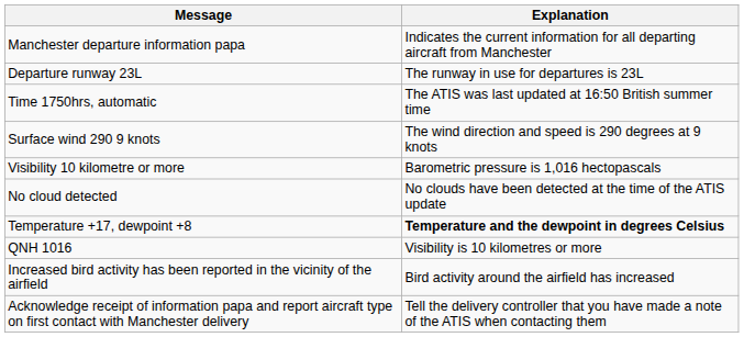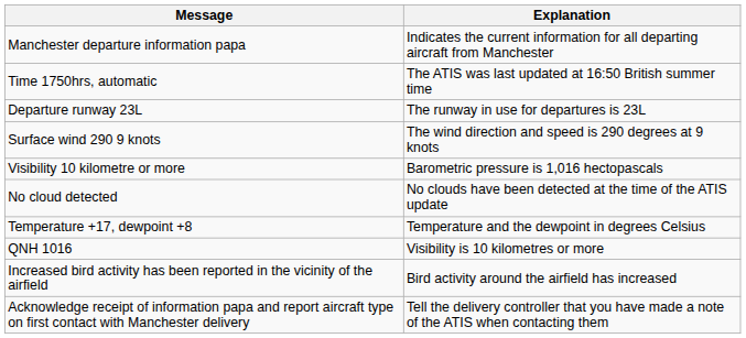 <table class="wikitable">
 <tr>
 <th>Message</th>
 <th>Explanation</th>
 </tr>
 <tr>
 <td>Manchester departure information papa</td>
 <td>Indicates the current information for all departing aircraft from Manchester</td>
 </tr>
 <tr>
+<td>Time 1750hrs, automatic</td>
+<td>The ATIS was last updated at 16:50 British summer time</td>
+</tr>
+<tr>
 <td>Departure runway 23L</td>
 <td>The runway in use for departures is 23L</td>
-</tr>
-<tr>
-<td>Time 1750hrs, automatic</td>
-<td>The ATIS was last updated at 16:50 British summer time</td>
 </tr>
 <tr>
 <td>Surface wind 290 9 knots</td>
 <td>The wind direction and speed is 290 degrees at 9 knots</td>
 </tr>
 <tr>
 <td>Visibility 10 kilometre or more</td>
 <td>Barometric pressure is 1,016 hectopascals</td>
 </tr>
 <tr>
 <td>No cloud detected</td>
 <td>No clouds have been detected at the time of the ATIS update</td>
 </tr>
 <tr>
 <td>Temperature +17, dewpoint +8</td>
-<td><strong>Temperature and the dewpoint in degrees Celsius</strong></td>
+<td>Temperature and the dewpoint in degrees Celsius</td>
 </tr>
 <tr>
 <td>QNH 1016</td>
 <td>Visibility is 10 kilometres or more</td>
 </tr>
 <tr>
 <td>Increased bird activity has been reported in the vicinity of the airfield</td>
 <td>Bird activity around the airfield has increased</td>
 </tr>
 <tr>
 <td>Acknowledge receipt of information papa and report aircraft type on first contact with Manchester delivery</td>
 <td>Tell the delivery controller that you have made a note of the ATIS when contacting them</td>
 </tr>
 </table>
